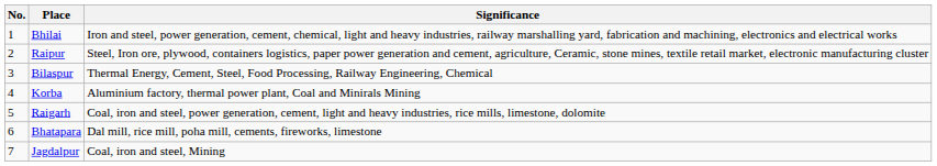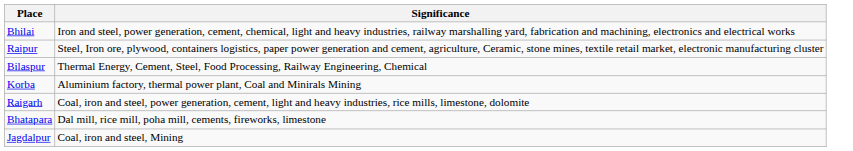 <table class="wikitable sortable">
 <tr>
-<th>No.</th>
 <th>Place</th>
 <th>Significance</th>
 </tr>
 <tr>
-<td>1</td>
 <td><a href='#'>Bhilai</a></td>
 <td>Iron and steel, power generation, cement, chemical, light and heavy industries, railway marshalling yard, fabrication and machining, electronics and electrical works</td>
 </tr>
 <tr>
-<td>2</td>
 <td><a href='#'>Raipur</a></td>
 <td>Steel, Iron ore, plywood, containers logistics, paper power generation and cement, agriculture, Ceramic, stone mines, textile retail market, electronic manufacturing cluster</td>
 </tr>
 <tr>
-<td>3</td>
 <td><a href='#'>Bilaspur</a></td>
 <td>Thermal Energy, Cement, Steel, Food Processing, Railway Engineering, Chemical</td>
 </tr>
 <tr>
-<td>4</td>
 <td><a href='#'>Korba</a></td>
 <td>Aluminium factory, thermal power plant, Coal and Minirals Mining</td>
 </tr>
 <tr>
-<td>5</td>
 <td><a href='#'>Raigarh</a></td>
 <td>Coal, iron and steel, power generation, cement, light and heavy industries, rice mills, limestone, dolomite</td>
 </tr>
 <tr>
-<td>6</td>
 <td><a href='#'>Bhatapara</a></td>
 <td>Dal mill, rice mill, poha mill, cements, fireworks, limestone</td>
 </tr>
 <tr>
-<td>7</td>
 <td><a href='#'>Jagdalpur</a></td>
 <td>Coal, iron and steel, Mining</td>
 </tr>
 </table>
